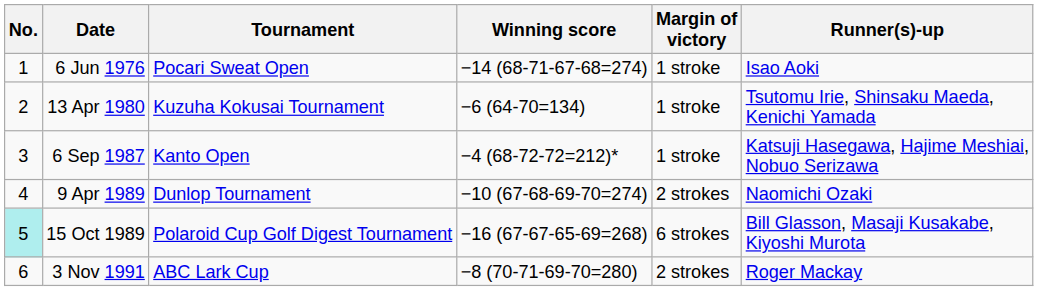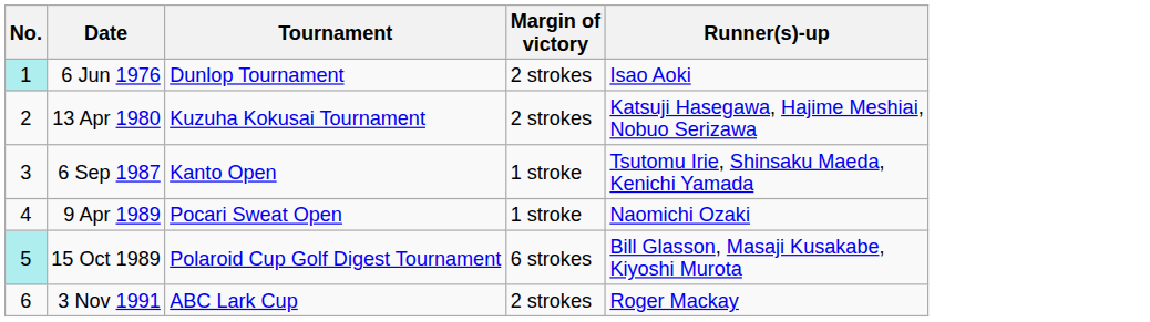 <table class="wikitable" style="font-size:95%;">
 <tr>
 <th>No.</th>
 <th>Date</th>
 <th>Tournament</th>
-<th>Winning score</th>
 <th>Margin of<br>victory</th>
 <th>Runner(s)-up</th>
 </tr>
 <tr>
-<td align=center>1</td>
+<td align=center style="background: paleturquoise;">1</td>
 <td align=right>6 Jun <a href='#'>1976</a></td>
-<td><a href='#'>Pocari Sweat Open</a></td>
-<td>−14 (68-71-67-68=274)</td>
-<td>1 stroke</td>
+<td><a href='#'>Dunlop Tournament</a></td>
+<td>2 strokes</td>
 <td> <a href='#'>Isao Aoki</a></td>
 </tr>
 <tr>
 <td align=center>2</td>
 <td align=right>13 Apr <a href='#'>1980</a></td>
 <td><a href='#'>Kuzuha Kokusai Tournament</a></td>
-<td>−6 (64-70=134)</td>
-<td>1 stroke</td>
-<td> <a href='#'>Tsutomu Irie</a>,  <a href='#'>Shinsaku Maeda</a>,<br> <a href='#'>Kenichi Yamada</a></td>
+<td>2 strokes</td>
+<td> <a href='#'>Katsuji Hasegawa</a>,  <a href='#'>Hajime Meshiai</a>,<br> <a href='#'>Nobuo Serizawa</a></td>
 </tr>
 <tr>
 <td align=center>3</td>
 <td align=right>6 Sep <a href='#'>1987</a></td>
 <td><a href='#'>Kanto Open</a></td>
-<td>−4 (68-72-72=212)*</td>
 <td>1 stroke</td>
-<td> <a href='#'>Katsuji Hasegawa</a>,  <a href='#'>Hajime Meshiai</a>,<br> <a href='#'>Nobuo Serizawa</a></td>
+<td> <a href='#'>Tsutomu Irie</a>,  <a href='#'>Shinsaku Maeda</a>,<br> <a href='#'>Kenichi Yamada</a></td>
 </tr>
 <tr>
 <td align=center>4</td>
 <td align=right>9 Apr <a href='#'>1989</a></td>
-<td><a href='#'>Dunlop Tournament</a></td>
-<td>−10 (67-68-69-70=274)</td>
-<td>2 strokes</td>
+<td><a href='#'>Pocari Sweat Open</a></td>
+<td>1 stroke</td>
 <td> <a href='#'>Naomichi Ozaki</a></td>
 </tr>
 <tr>
 <td align=center style="background: paleturquoise;">5</td>
 <td align=right>15 Oct 1989</td>
 <td><a href='#'>Polaroid Cup Golf Digest Tournament</a></td>
-<td>−16 (67-67-65-69=268)</td>
 <td>6 strokes</td>
 <td> <a href='#'>Bill Glasson</a>,  <a href='#'>Masaji Kusakabe</a>,<br> <a href='#'>Kiyoshi Murota</a></td>
 </tr>
 <tr>
 <td align=center>6</td>
 <td align=right>3 Nov <a href='#'>1991</a></td>
 <td><a href='#'>ABC Lark Cup</a></td>
-<td>−8 (70-71-69-70=280)</td>
 <td>2 strokes</td>
 <td> <a href='#'>Roger Mackay</a></td>
 </tr>
 </table>
